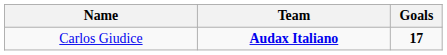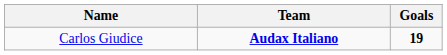 <table class="wikitable" style="font-size:95%; text-align:center;">
 <tr>
 <th width="205">Name</th>
 <th width="205">Team</th>
 <th width="50">Goals</th>
 </tr>
 <tr>
 <td> <a href='#'>Carlos Giudice</a></td>
 <td><strong><a href='#'>Audax Italiano</a></strong></td>
-<td><strong>17</strong></td>
+<td><strong>19</strong></td>
 </tr>
 </table>
